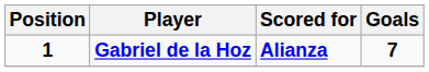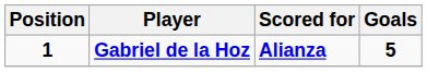 <table class="wikitable" style="text-align: center;">
 <tr>
 <th>Position</th>
 <th>Player</th>
 <th>Scored for</th>
 <th>Goals</th>
 </tr>
 <tr>
 <td><strong>1</strong></td>
 <td align="left"> <strong><a href='#'>Gabriel de la Hoz</a></strong></td>
 <td align="left"><strong><a href='#'>Alianza</a></strong></td>
-<td><strong>7</strong></td>
+<td><strong>5</strong></td>
 </tr>
 <tr>
 </tr>
 </table>
